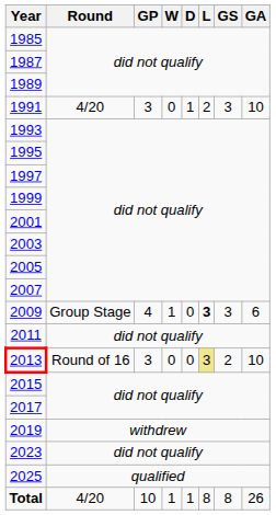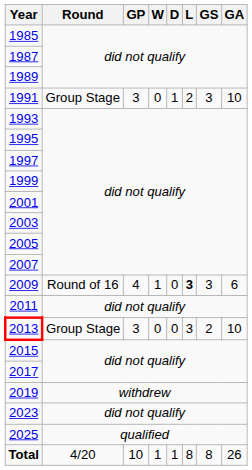 <table class="wikitable" style="text-align: center">
 <tr>
 <th>Year</th>
 <th>Round</th>
 <th>GP</th>
 <th>W</th>
 <th>D</th>
 <th>L</th>
 <th>GS</th>
 <th>GA</th>
 </tr>
 <tr>
 <td align=center> <a href='#'>1985</a></td>
 <td colspan=7 rowspan=3><em>did not qualify</em></td>
 </tr>
 <tr>
 <td> <a href='#'>1987</a></td>
 </tr>
 <tr>
 <td> <a href='#'>1989</a></td>
 </tr>
 <tr>
 <td align=center> <a href='#'>1991</a></td>
-<td>4/20</td>
+<td>Group Stage</td>
 <td>3</td>
 <td>0</td>
 <td>1</td>
 <td>2</td>
 <td>3</td>
 <td>10</td>
 </tr>
 <tr>
 <td> <a href='#'>1993</a></td>
 <td colspan=7 rowspan=8><em>did not qualify</em></td>
 </tr>
 <tr>
 <td align=center> <a href='#'>1995</a></td>
 </tr>
 <tr>
 <td> <a href='#'>1997</a></td>
 </tr>
 <tr>
 <td> <a href='#'>1999</a></td>
 </tr>
 <tr>
 <td> <a href='#'>2001</a></td>
 </tr>
 <tr>
 <td> <a href='#'>2003</a></td>
 </tr>
 <tr>
 <td> <a href='#'>2005</a></td>
 </tr>
 <tr>
 <td> <a href='#'>2007</a></td>
 </tr>
 <tr>
 <td> <a href='#'>2009</a></td>
-<td>Group Stage</td>
+<td>Round of 16</td>
 <td>4</td>
 <td>1</td>
 <td>0</td>
 <td><strong>3</strong></td>
 <td>3</td>
 <td>6</td>
 </tr>
 <tr>
 <td> <a href='#'>2011</a></td>
 <td colspan=7><em>did not qualify</em></td>
 </tr>
 <tr>
 <td style="border: 3px solid red"> <a href='#'>2013</a></td>
-<td>Round of 16</td>
+<td>Group Stage</td>
 <td>3</td>
 <td>0</td>
 <td>0</td>
-<td style="background: khaki;">3</td>
+<td>3</td>
 <td>2</td>
 <td>10</td>
 </tr>
 <tr>
 <td> <a href='#'>2015</a></td>
 <td colspan=7 rowspan=2><em>did not qualify</em></td>
 </tr>
 <tr>
 <td> <a href='#'>2017</a></td>
 </tr>
 <tr>
 <td> <a href='#'>2019</a></td>
 <td colspan=7><em>withdrew</em></td>
 </tr>
 <tr>
 <td> <a href='#'>2023</a></td>
 <td colspan=7><em>did not qualify</em></td>
 </tr>
 <tr>
 <td> <a href='#'>2025</a></td>
 <td colspan=7><em>qualified</em></td>
 </tr>
 <tr>
 <td><strong>Total</strong></td>
 <td>4/20</td>
 <td>10</td>
 <td>1</td>
 <td>1</td>
 <td>8</td>
 <td>8</td>
 <td>26</td>
 </tr>
 </table>
